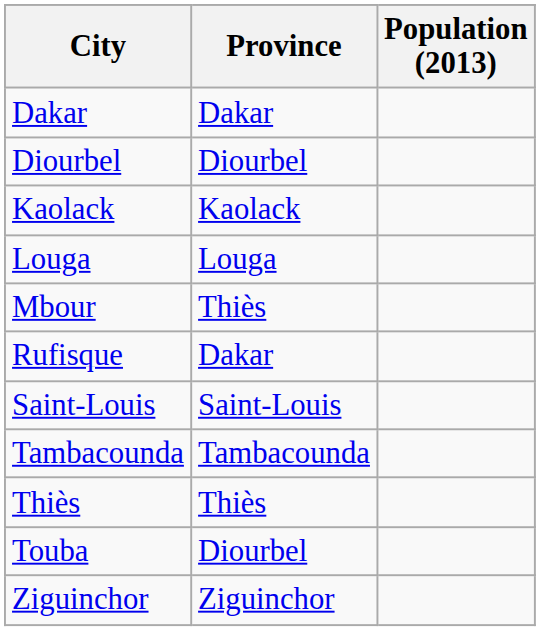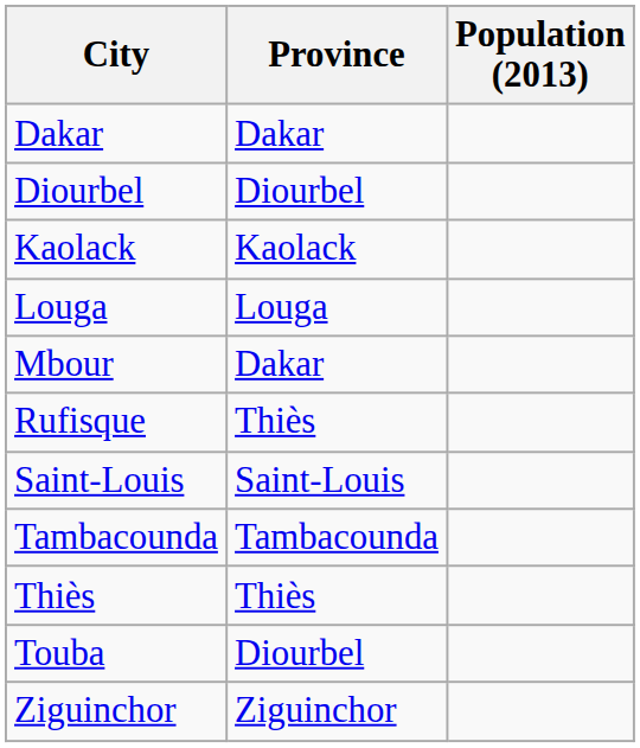 <table class="wikitable sortable sticky-header col3right">
 <tr>
 <th>City</th>
 <th>Province</th>
 <th>Population<br>(2013)</th>
 </tr>
 <tr>
 <td><a href='#'>Dakar</a></td>
 <td><a href='#'>Dakar</a></td>
 <td></td>
 </tr>
 <tr>
 <td><a href='#'>Diourbel</a></td>
 <td><a href='#'>Diourbel</a></td>
 <td></td>
 </tr>
 <tr>
 <td><a href='#'>Kaolack</a></td>
 <td><a href='#'>Kaolack</a></td>
 <td></td>
 </tr>
 <tr>
 <td><a href='#'>Louga</a></td>
 <td><a href='#'>Louga</a></td>
 <td></td>
 </tr>
 <tr>
 <td><a href='#'>Mbour</a></td>
-<td><a href='#'>Thiès</a></td>
+<td><a href='#'>Dakar</a></td>
 <td></td>
 </tr>
 <tr>
 <td><a href='#'>Rufisque</a></td>
-<td><a href='#'>Dakar</a></td>
+<td><a href='#'>Thiès</a></td>
 <td></td>
 </tr>
 <tr>
 <td><a href='#'>Saint-Louis</a></td>
 <td><a href='#'>Saint-Louis</a></td>
 <td></td>
 </tr>
 <tr>
 <td><a href='#'>Tambacounda</a></td>
 <td><a href='#'>Tambacounda</a></td>
 <td></td>
 </tr>
 <tr>
 <td><a href='#'>Thiès</a></td>
 <td><a href='#'>Thiès</a></td>
 <td></td>
 </tr>
 <tr>
 <td><a href='#'>Touba</a></td>
 <td><a href='#'>Diourbel</a></td>
 <td></td>
 </tr>
 <tr>
 <td><a href='#'>Ziguinchor</a></td>
 <td><a href='#'>Ziguinchor</a></td>
 <td></td>
 </tr>
 </table>
